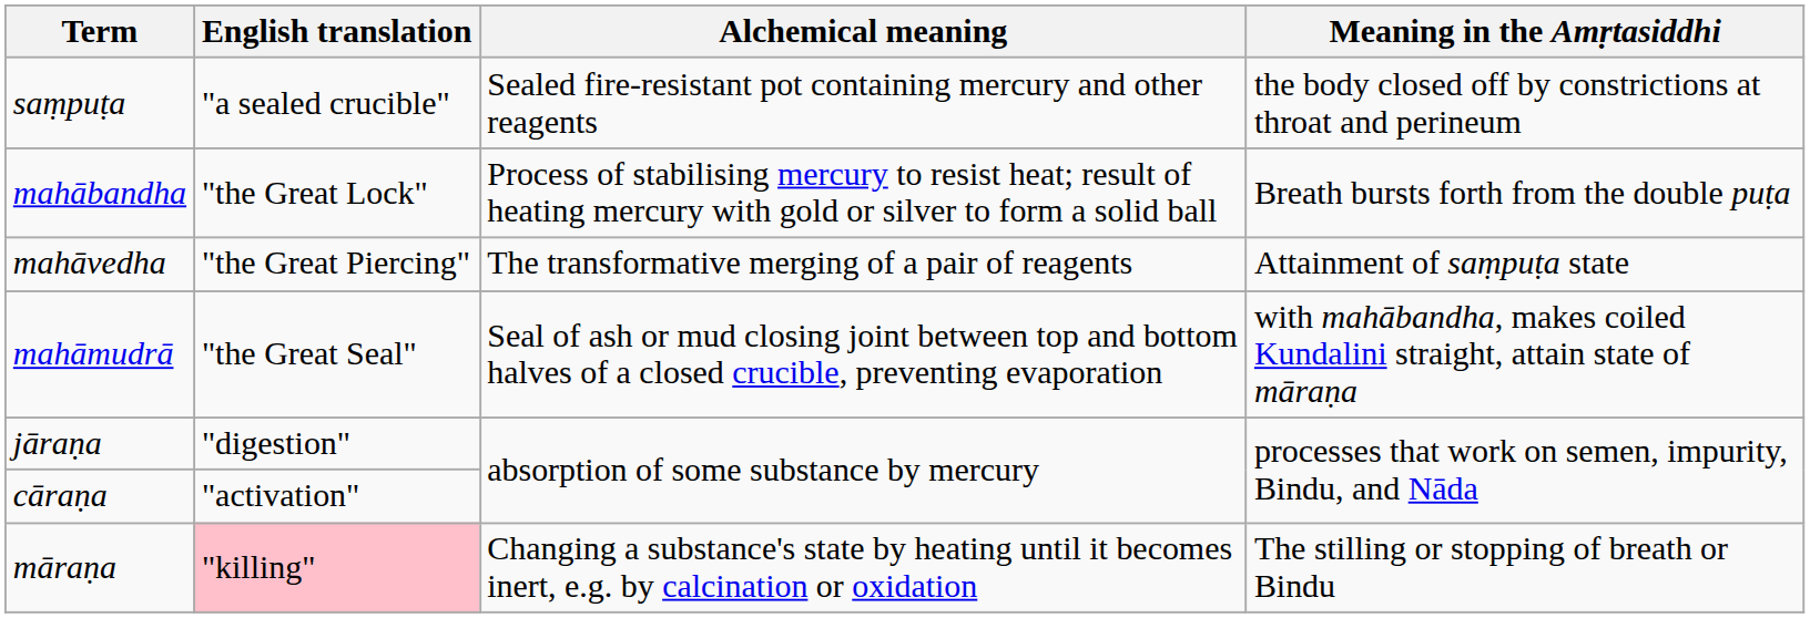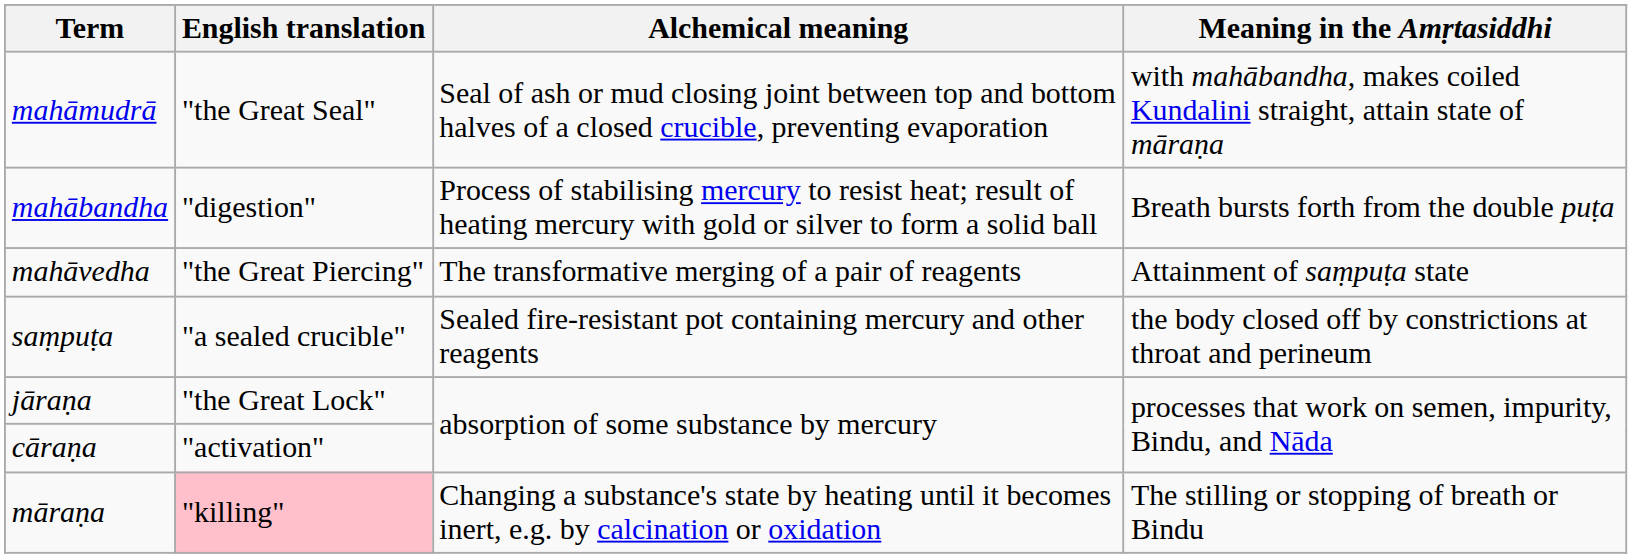 <table class="wikitable">
 <tr>
 <th>Term</th>
 <th>English translation</th>
 <th>Alchemical meaning</th>
 <th>Meaning in the <em>Amṛtasiddhi</em></th>
 </tr>
 <tr>
-<td><em>saṃpuṭa</em></td>
-<td>"a sealed crucible"</td>
-<td>Sealed fire-resistant pot containing mercury and other reagents</td>
-<td>the body closed off by constrictions at throat and perineum</td>
+<td><em><a href='#'>mahāmudrā</a></em></td>
+<td>"the Great Seal"</td>
+<td>Seal of ash or mud closing joint between top and bottom halves of a closed <a href='#'>crucible</a>, preventing evaporation</td>
+<td>with <em>mahābandha</em>, makes coiled <a href='#'>Kundalini</a> straight, attain state of <em>māraṇa</em></td>
 </tr>
 <tr>
 <td><em><a href='#'>mahābandha</a></em></td>
-<td>"the Great Lock"</td>
+<td>"digestion"</td>
 <td>Process of stabilising <a href='#'>mercury</a> to resist heat; result of heating mercury with gold or silver to form a solid ball</td>
 <td>Breath bursts forth from the double <em>puṭa</em></td>
 </tr>
 <tr>
 <td><em>mahāvedha</em></td>
 <td>"the Great Piercing"</td>
 <td>The transformative merging of a pair of reagents</td>
 <td>Attainment of <em>saṃpuṭa</em> state</td>
 </tr>
 <tr>
-<td><em><a href='#'>mahāmudrā</a></em></td>
-<td>"the Great Seal"</td>
-<td>Seal of ash or mud closing joint between top and bottom halves of a closed <a href='#'>crucible</a>, preventing evaporation</td>
-<td>with <em>mahābandha</em>, makes coiled <a href='#'>Kundalini</a> straight, attain state of <em>māraṇa</em></td>
+<td><em>saṃpuṭa</em></td>
+<td>"a sealed crucible"</td>
+<td>Sealed fire-resistant pot containing mercury and other reagents</td>
+<td>the body closed off by constrictions at throat and perineum</td>
 </tr>
 <tr>
 <td><em>jāraṇa</em></td>
-<td>"digestion"</td>
+<td>"the Great Lock"</td>
 <td rowspan="2">absorption of some substance by mercury</td>
 <td rowspan="2">processes that work on semen, impurity, Bindu, and <a href='#'>Nāda</a></td>
 </tr>
 <tr>
 <td><em>cāraṇa</em></td>
 <td>"activation" </td>
 </tr>
 <tr>
 <td><em>māraṇa</em></td>
 <td style="background: pink;">"killing"</td>
 <td>Changing a substance's state by heating until it becomes inert, e.g. by <a href='#'>calcination</a> or <a href='#'>oxidation</a></td>
 <td>The stilling or stopping of breath or Bindu</td>
 </tr>
 </table>
